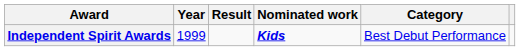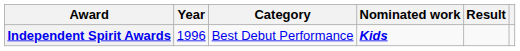 <table class="wikitable plainrowheaders sortable">
 <tr>
 <th scope="col">Award</th>
 <th scope="col">Year</th>
+<th scope="col">Category</th>
+<th scope="col">Nominated work</th>
 <th scope="col">Result</th>
-<th scope="col">Nominated work</th>
-<th scope="col">Category</th>
 <th scope="col" class="unsortable"></th>
 </tr>
 <tr>
 <th scope="row"><a href='#'>Independent Spirit Awards</a></th>
-<td><a href='#'>1999</a></td>
+<td><a href='#'>1996</a></td>
+<td><a href='#'>Best Debut Performance</a></td>
+<td><strong><em><a href='#'>Kids</a></em></strong></td>
 <td></td>
-<td><strong><em><a href='#'>Kids</a></em></strong></td>
-<td><a href='#'>Best Debut Performance</a></td>
 <td style="text-align:center;"></td>
 </tr>
 </table>
